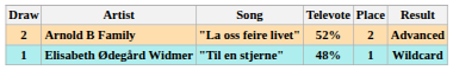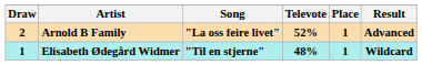 <table class="sortable wikitable" style="margin: 1em auto 1em auto; text-align:center">
 <tr>
 </tr>
 <tr>
 <th>Draw</th>
 <th>Artist</th>
 <th>Song</th>
 <th>Televote</th>
 <th>Place</th>
 <th>Result</th>
 </tr>
 <tr style="font-weight:bold; background:navajowhite;">
 <td>2</td>
 <td align="left">Arnold B Family</td>
 <td align="left">"La oss feire livet"</td>
 <td>52%</td>
-<td>2</td>
+<td>1</td>
 <td>Advanced</td>
 </tr>
 <tr style="font-weight:bold; background:paleturquoise;">
 <td>1</td>
 <td align="left">Elisabeth Ødegård Widmer</td>
 <td align="left">"Til en stjerne"</td>
 <td>48%</td>
 <td>1</td>
 <td>Wildcard</td>
 </tr>
 </table>
